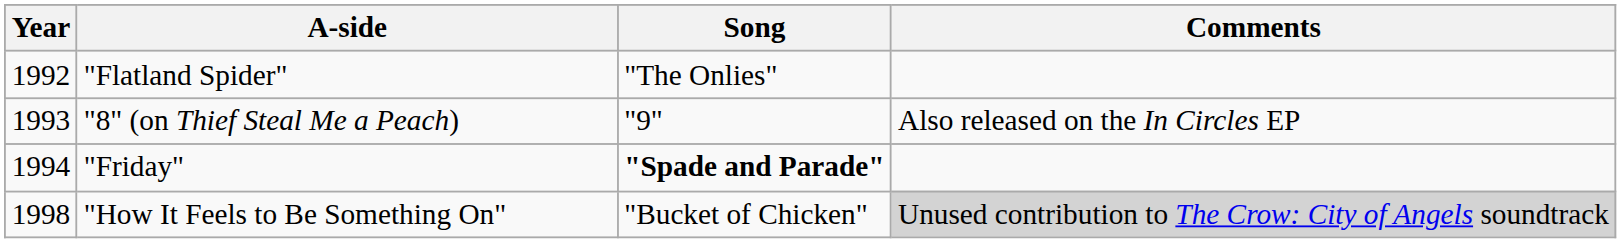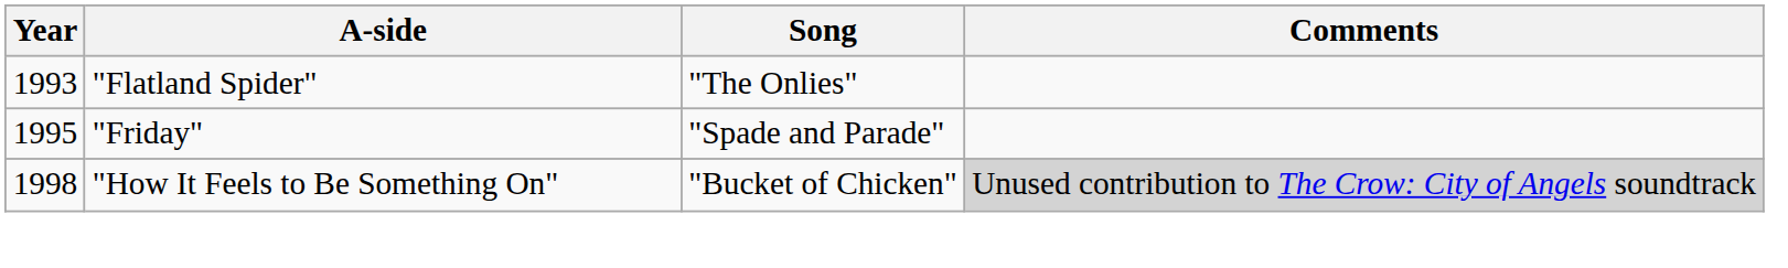 <table class="wikitable">
 <tr>
 <th>Year</th>
 <th style="width:18em">A-side</th>
 <th>Song</th>
 <th>Comments</th>
 </tr>
 <tr>
-<td>1992</td>
+<td>1993</td>
 <td>"Flatland Spider"</td>
 <td>"The Onlies"</td>
 <td></td>
 </tr>
 <tr>
-<td>1993</td>
-<td>"8" (on <em>Thief Steal Me a Peach</em>)</td>
-<td>"9"</td>
-<td>Also released on the <em>In Circles</em> EP</td>
-</tr>
-<tr>
-<td>1994</td>
+<td>1995</td>
 <td>"Friday"</td>
-<td><strong>"Spade and Parade"</strong></td>
+<td>"Spade and Parade"</td>
 <td></td>
 </tr>
 <tr>
 <td>1998</td>
 <td>"How It Feels to Be Something On"</td>
 <td>"Bucket of Chicken"</td>
 <td style="background: lightgrey;">Unused contribution to <em><a href='#'>The Crow: City of Angels</a></em> soundtrack</td>
 </tr>
 </table>
